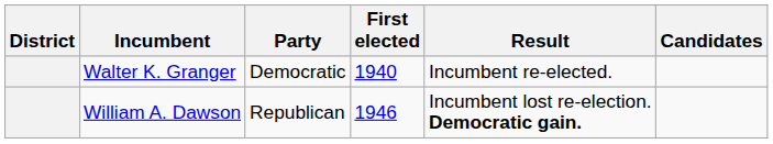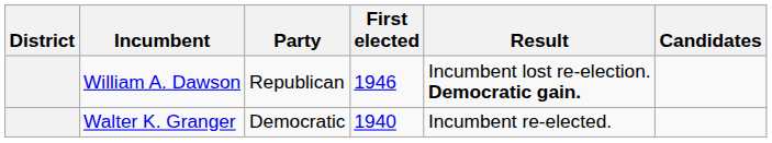 <table class=wikitable>
 <tr valign=bottom>
 <th>District</th>
 <th>Incumbent</th>
 <th>Party</th>
 <th>First<br>elected</th>
 <th>Result</th>
 <th>Candidates</th>
 </tr>
 <tr>
 <th></th>
+<td><a href='#'>William A. Dawson</a></td>
+<td>Republican</td>
+<td><a href='#'>1946</a></td>
+<td>Incumbent lost re-election.<br><strong>Democratic gain.</strong></td>
+<td nowrap></td>
+</tr>
+<tr>
+<th></th>
 <td><a href='#'>Walter K. Granger</a></td>
 <td>Democratic</td>
 <td><a href='#'>1940</a></td>
 <td>Incumbent re-elected.</td>
 <td nowrap></td>
 </tr>
-<tr>
-<th></th>
-<td><a href='#'>William A. Dawson</a></td>
-<td>Republican</td>
-<td><a href='#'>1946</a></td>
-<td>Incumbent lost re-election.<br><strong>Democratic gain.</strong></td>
-<td nowrap></td>
-</tr>
 </table>
